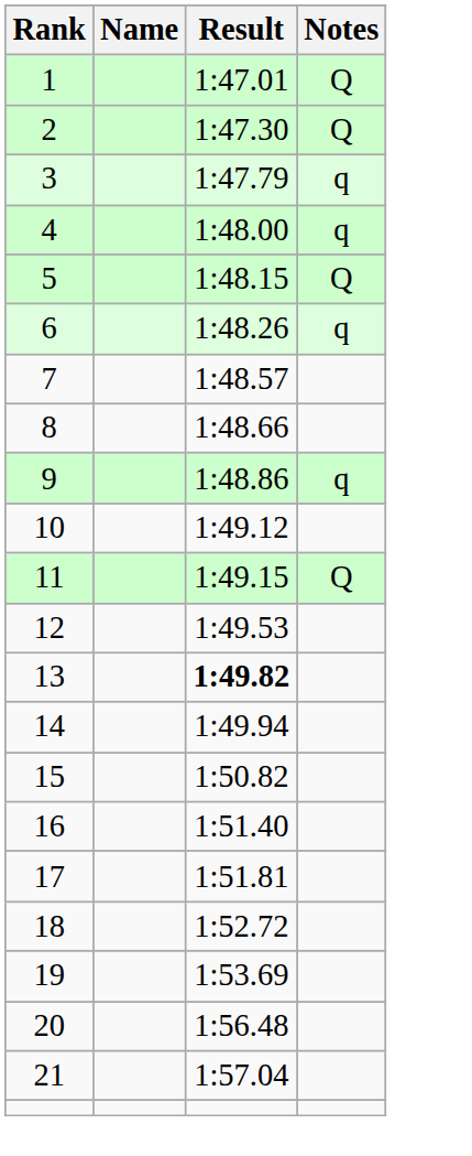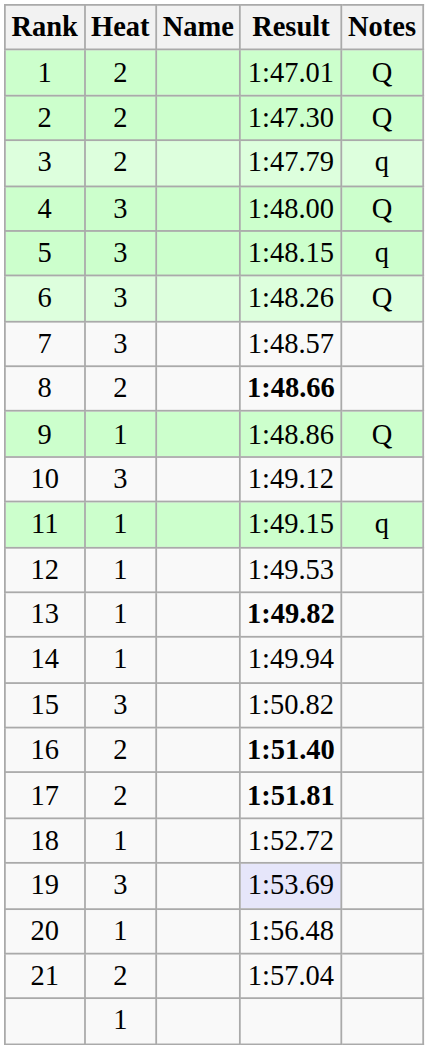 <table class="wikitable sortable" style="text-align:center">
 <tr>
 <th>Rank</th>
+<th>Heat</th>
 <th>Name</th>
 <th>Result</th>
 <th>Notes</th>
 </tr>
 <tr bgcolor=ccffcc>
 <td>1</td>
+<td>2</td>
 <td align="left"></td>
 <td>1:47.01</td>
 <td>Q</td>
 </tr>
 <tr bgcolor=ccffcc>
+<td>2</td>
 <td>2</td>
 <td align="left"></td>
 <td>1:47.30</td>
 <td>Q</td>
 </tr>
 <tr bgcolor=ddffdd>
 <td>3</td>
+<td>2</td>
 <td align="left"></td>
 <td>1:47.79</td>
 <td>q</td>
 </tr>
 <tr bgcolor=ccffcc>
 <td>4</td>
+<td>3</td>
 <td align="left"></td>
 <td>1:48.00</td>
-<td>q</td>
+<td>Q</td>
 </tr>
 <tr bgcolor=ccffcc>
 <td>5</td>
+<td>3</td>
 <td align="left"></td>
 <td>1:48.15</td>
-<td>Q</td>
+<td>q</td>
 </tr>
 <tr bgcolor=ddffdd>
 <td>6</td>
+<td>3</td>
 <td align="left"></td>
 <td>1:48.26</td>
-<td>q</td>
+<td>Q</td>
 </tr>
 <tr>
 <td>7</td>
+<td>3</td>
 <td align="left"></td>
 <td>1:48.57</td>
 <td></td>
 </tr>
 <tr>
 <td>8</td>
+<td>2</td>
 <td align="left"></td>
-<td>1:48.66</td>
+<td><strong>1:48.66</strong></td>
 <td></td>
 </tr>
 <tr bgcolor=ccffcc>
 <td>9</td>
+<td>1</td>
 <td align="left"></td>
 <td>1:48.86</td>
-<td>q</td>
+<td>Q</td>
 </tr>
 <tr>
 <td>10</td>
+<td>3</td>
 <td align="left"></td>
 <td>1:49.12</td>
 <td></td>
 </tr>
 <tr bgcolor=ccffcc>
 <td>11</td>
+<td>1</td>
 <td align="left"></td>
 <td>1:49.15</td>
-<td>Q</td>
+<td>q</td>
 </tr>
 <tr>
 <td>12</td>
+<td>1</td>
 <td align="left"></td>
 <td>1:49.53</td>
 <td></td>
 </tr>
 <tr>
 <td>13</td>
+<td>1</td>
 <td align="left"></td>
 <td><strong>1:49.82</strong></td>
 <td></td>
 </tr>
 <tr>
 <td>14</td>
+<td>1</td>
 <td align="left"></td>
 <td>1:49.94</td>
 <td></td>
 </tr>
 <tr>
 <td>15</td>
+<td>3</td>
 <td align="left"></td>
 <td>1:50.82</td>
 <td></td>
 </tr>
 <tr>
 <td>16</td>
+<td>2</td>
 <td align="left"></td>
-<td>1:51.40</td>
+<td><strong>1:51.40</strong></td>
 <td></td>
 </tr>
 <tr>
 <td>17</td>
+<td>2</td>
 <td align="left"></td>
-<td>1:51.81</td>
+<td><strong>1:51.81</strong></td>
 <td></td>
 </tr>
 <tr>
 <td>18</td>
+<td>1</td>
 <td align="left"></td>
 <td>1:52.72</td>
 <td></td>
 </tr>
 <tr>
 <td>19</td>
+<td>3</td>
 <td align="left"></td>
-<td>1:53.69</td>
+<td style="background: lavender;">1:53.69</td>
 <td></td>
 </tr>
 <tr>
 <td>20</td>
+<td>1</td>
 <td align="left"></td>
 <td>1:56.48</td>
 <td></td>
 </tr>
 <tr>
 <td>21</td>
+<td>2</td>
 <td align="left"></td>
 <td>1:57.04</td>
 <td></td>
 </tr>
 <tr>
 <td></td>
+<td>1</td>
 <td align="left"></td>
 <td></td>
 <td></td>
 </tr>
 </table>
